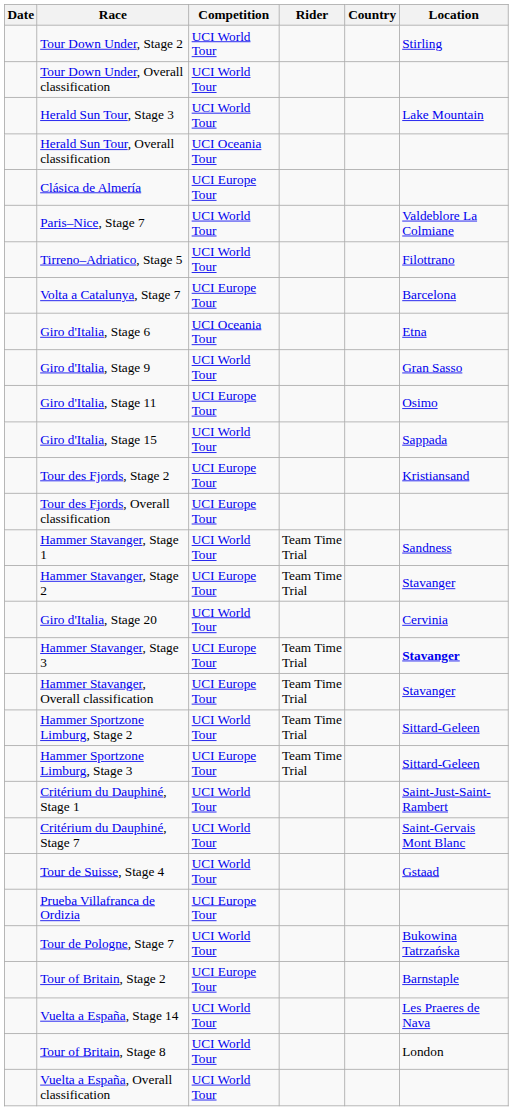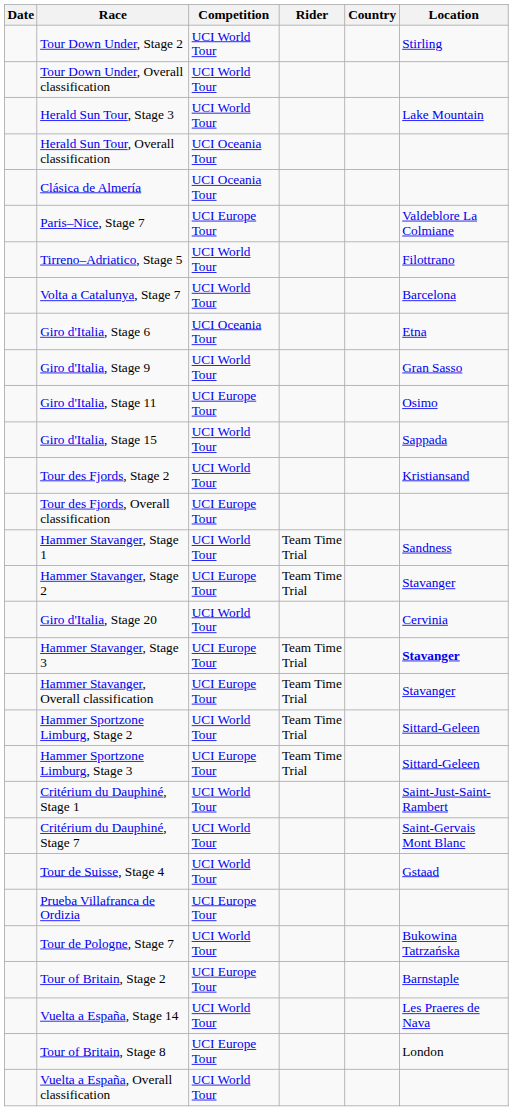 <table class="wikitable sortable">
 <tr>
 <th>Date</th>
 <th>Race</th>
 <th>Competition</th>
 <th>Rider</th>
 <th>Country</th>
 <th>Location</th>
 </tr>
 <tr>
 <td></td>
 <td><a href='#'>Tour Down Under</a>, Stage 2</td>
 <td><a href='#'>UCI World Tour</a></td>
 <td></td>
 <td></td>
 <td><a href='#'>Stirling</a></td>
 </tr>
 <tr>
 <td></td>
 <td><a href='#'>Tour Down Under</a>, Overall classification</td>
 <td><a href='#'>UCI World Tour</a></td>
 <td></td>
 <td></td>
 <td></td>
 </tr>
 <tr>
 <td></td>
 <td><a href='#'>Herald Sun Tour</a>, Stage 3</td>
 <td><a href='#'>UCI World Tour</a></td>
 <td></td>
 <td></td>
 <td><a href='#'>Lake Mountain</a></td>
 </tr>
 <tr>
 <td></td>
 <td><a href='#'>Herald Sun Tour</a>, Overall classification</td>
 <td><a href='#'>UCI Oceania Tour</a></td>
 <td></td>
 <td></td>
 <td></td>
 </tr>
 <tr>
 <td></td>
 <td><a href='#'>Clásica de Almería</a></td>
-<td><a href='#'>UCI Europe Tour</a></td>
+<td><a href='#'>UCI Oceania Tour</a></td>
 <td></td>
 <td></td>
 <td></td>
 </tr>
 <tr>
 <td></td>
 <td><a href='#'>Paris–Nice</a>, Stage 7</td>
-<td><a href='#'>UCI World Tour</a></td>
+<td><a href='#'>UCI Europe Tour</a></td>
 <td></td>
 <td></td>
 <td><a href='#'>Valdeblore La Colmiane</a></td>
 </tr>
 <tr>
 <td></td>
 <td><a href='#'>Tirreno–Adriatico</a>, Stage 5</td>
 <td><a href='#'>UCI World Tour</a></td>
 <td></td>
 <td></td>
 <td><a href='#'>Filottrano</a></td>
 </tr>
 <tr>
 <td></td>
 <td><a href='#'>Volta a Catalunya</a>, Stage 7</td>
-<td><a href='#'>UCI Europe Tour</a></td>
+<td><a href='#'>UCI World Tour</a></td>
 <td></td>
 <td></td>
 <td><a href='#'>Barcelona</a></td>
 </tr>
 <tr>
 <td></td>
 <td><a href='#'>Giro d'Italia</a>, Stage 6</td>
 <td><a href='#'>UCI Oceania Tour</a></td>
 <td></td>
 <td></td>
 <td><a href='#'>Etna</a></td>
 </tr>
 <tr>
 <td></td>
 <td><a href='#'>Giro d'Italia</a>, Stage 9</td>
 <td><a href='#'>UCI World Tour</a></td>
 <td></td>
 <td></td>
 <td><a href='#'>Gran Sasso</a></td>
 </tr>
 <tr>
 <td></td>
 <td><a href='#'>Giro d'Italia</a>, Stage 11</td>
 <td><a href='#'>UCI Europe Tour</a></td>
 <td></td>
 <td></td>
 <td><a href='#'>Osimo</a></td>
 </tr>
 <tr>
 <td></td>
 <td><a href='#'>Giro d'Italia</a>, Stage 15</td>
 <td><a href='#'>UCI World Tour</a></td>
 <td></td>
 <td></td>
 <td><a href='#'>Sappada</a></td>
 </tr>
 <tr>
 <td></td>
 <td><a href='#'>Tour des Fjords</a>, Stage 2</td>
-<td><a href='#'>UCI Europe Tour</a></td>
+<td><a href='#'>UCI World Tour</a></td>
 <td></td>
 <td></td>
 <td><a href='#'>Kristiansand</a></td>
 </tr>
 <tr>
 <td></td>
 <td><a href='#'>Tour des Fjords</a>, Overall classification</td>
 <td><a href='#'>UCI Europe Tour</a></td>
 <td></td>
 <td></td>
 <td></td>
 </tr>
 <tr>
 <td></td>
 <td><a href='#'>Hammer Stavanger</a>, Stage 1</td>
 <td><a href='#'>UCI World Tour</a></td>
 <td>Team Time Trial </td>
 <td></td>
 <td><a href='#'>Sandness</a></td>
 </tr>
 <tr>
 <td></td>
 <td><a href='#'>Hammer Stavanger</a>, Stage 2</td>
 <td><a href='#'>UCI Europe Tour</a></td>
 <td>Team Time Trial </td>
 <td></td>
 <td><a href='#'>Stavanger</a></td>
 </tr>
 <tr>
 <td></td>
 <td><a href='#'>Giro d'Italia</a>, Stage 20</td>
 <td><a href='#'>UCI World Tour</a></td>
 <td></td>
 <td></td>
 <td><a href='#'>Cervinia</a></td>
 </tr>
 <tr>
 <td></td>
 <td><a href='#'>Hammer Stavanger</a>, Stage 3</td>
 <td><a href='#'>UCI Europe Tour</a></td>
 <td>Team Time Trial </td>
 <td></td>
 <td><strong><a href='#'>Stavanger</a></strong></td>
 </tr>
 <tr>
 <td></td>
 <td><a href='#'>Hammer Stavanger</a>, Overall classification</td>
 <td><a href='#'>UCI Europe Tour</a></td>
 <td>Team Time Trial </td>
 <td></td>
 <td><a href='#'>Stavanger</a></td>
 </tr>
 <tr>
 <td></td>
 <td><a href='#'>Hammer Sportzone Limburg</a>, Stage 2</td>
 <td><a href='#'>UCI World Tour</a></td>
 <td>Team Time Trial </td>
 <td></td>
 <td><a href='#'>Sittard-Geleen</a></td>
 </tr>
 <tr>
 <td></td>
 <td><a href='#'>Hammer Sportzone Limburg</a>, Stage 3</td>
 <td><a href='#'>UCI Europe Tour</a></td>
 <td>Team Time Trial </td>
 <td></td>
 <td><a href='#'>Sittard-Geleen</a></td>
 </tr>
 <tr>
 <td></td>
 <td><a href='#'>Critérium du Dauphiné</a>, Stage 1</td>
 <td><a href='#'>UCI World Tour</a></td>
 <td></td>
 <td></td>
 <td><a href='#'>Saint-Just-Saint-Rambert</a></td>
 </tr>
 <tr>
 <td></td>
 <td><a href='#'>Critérium du Dauphiné</a>, Stage 7</td>
 <td><a href='#'>UCI World Tour</a></td>
 <td></td>
 <td></td>
 <td><a href='#'>Saint-Gervais Mont Blanc</a></td>
 </tr>
 <tr>
 <td></td>
 <td><a href='#'>Tour de Suisse</a>, Stage 4</td>
 <td><a href='#'>UCI World Tour</a></td>
 <td></td>
 <td></td>
 <td><a href='#'>Gstaad</a></td>
 </tr>
 <tr>
 <td></td>
 <td><a href='#'>Prueba Villafranca de Ordizia</a></td>
 <td><a href='#'>UCI Europe Tour</a></td>
 <td></td>
 <td></td>
 <td></td>
 </tr>
 <tr>
 <td></td>
 <td><a href='#'>Tour de Pologne</a>, Stage 7</td>
 <td><a href='#'>UCI World Tour</a></td>
 <td></td>
 <td></td>
 <td><a href='#'>Bukowina Tatrzańska</a></td>
 </tr>
 <tr>
 <td></td>
 <td><a href='#'>Tour of Britain</a>, Stage 2</td>
 <td><a href='#'>UCI Europe Tour</a></td>
 <td></td>
 <td></td>
 <td><a href='#'>Barnstaple</a></td>
 </tr>
 <tr>
 <td></td>
 <td><a href='#'>Vuelta a España</a>, Stage 14</td>
 <td><a href='#'>UCI World Tour</a></td>
 <td></td>
 <td></td>
 <td><a href='#'>Les Praeres de Nava</a></td>
 </tr>
 <tr>
 <td></td>
 <td><a href='#'>Tour of Britain</a>, Stage 8</td>
-<td><a href='#'>UCI World Tour</a></td>
+<td><a href='#'>UCI Europe Tour</a></td>
 <td></td>
 <td></td>
 <td>London</td>
 </tr>
 <tr>
 <td></td>
 <td><a href='#'>Vuelta a España</a>, Overall classification</td>
 <td><a href='#'>UCI World Tour</a></td>
 <td></td>
 <td></td>
 <td></td>
 </tr>
 </table>
